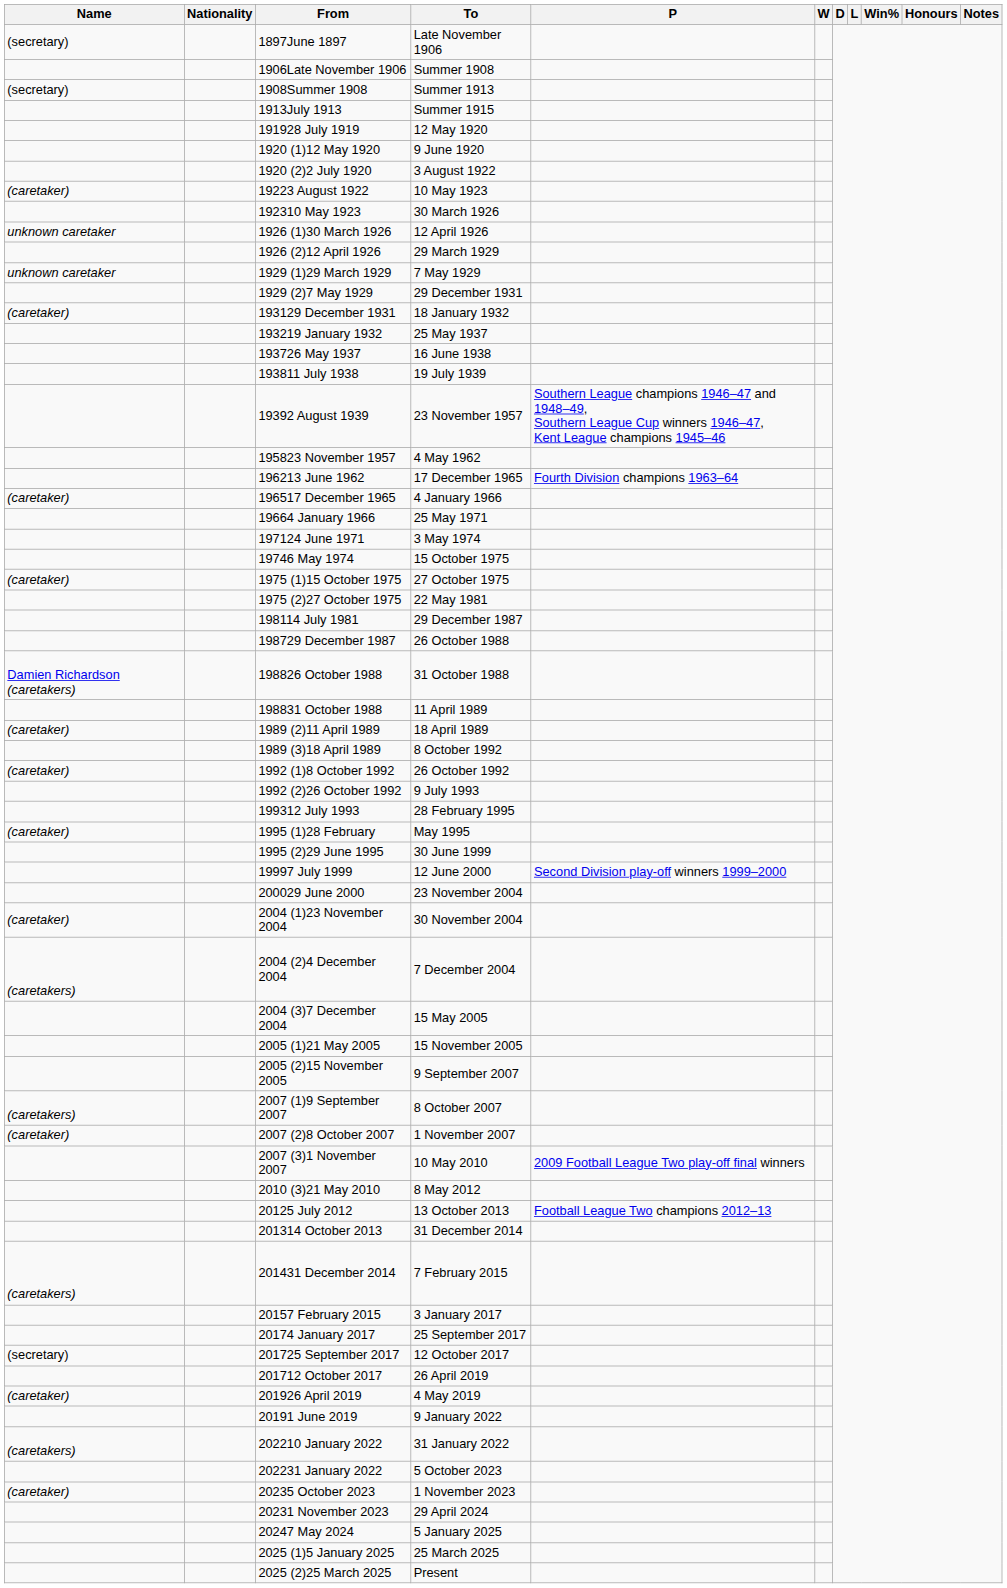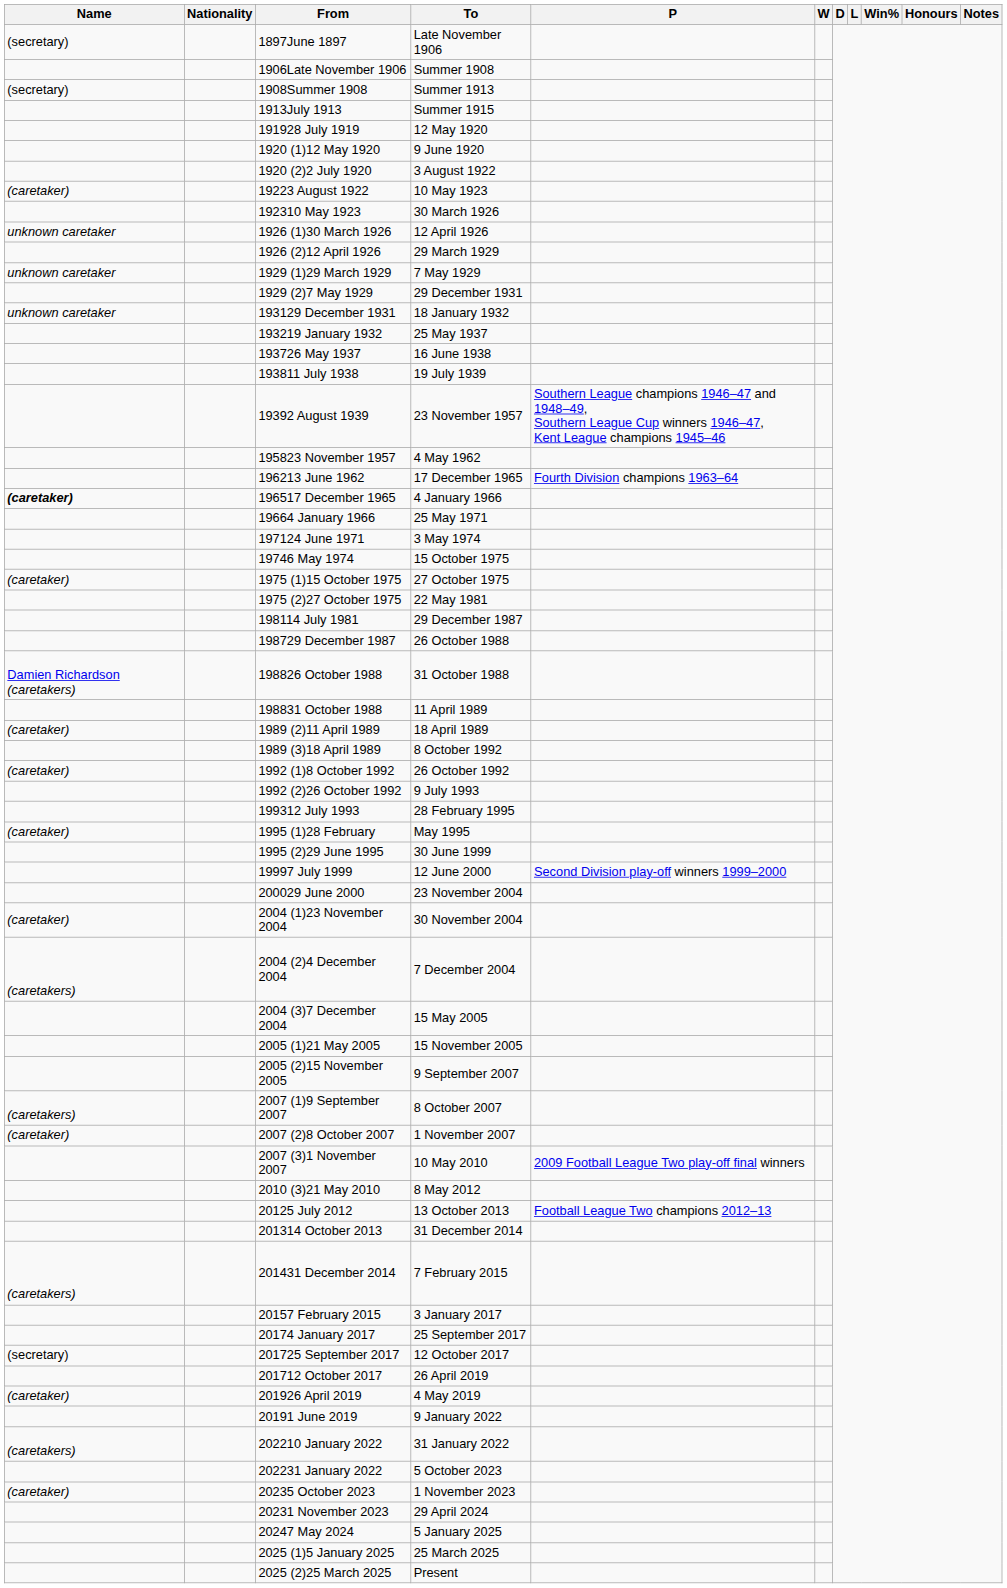 <table class="wikitable sortable" style="text-align: center">
 <tr>
 <th>Name</th>
 <th>Nationality</th>
 <th>From</th>
 <th class="unsortable">To</th>
 <th>P</th>
 <th>W</th>
 <th>D</th>
 <th>L</th>
 <th>Win%</th>
 <th class="unsortable">Honours</th>
 <th class="unsortable">Notes</th>
 </tr>
 <tr>
 <td align=left> (secretary)</td>
 <td align=left></td>
 <td align=left><span>1897</span>June 1897</td>
 <td align=left>Late November 1906<br></td>
 <td></td>
 <td></td>
 </tr>
 <tr>
 <td align=left></td>
 <td align=left></td>
 <td align=left><span>1906</span>Late November 1906</td>
 <td align=left>Summer 1908<br></td>
 <td></td>
 <td></td>
 </tr>
 <tr>
 <td align=left> (secretary)</td>
 <td align=left></td>
 <td align=left><span>1908</span>Summer 1908</td>
 <td align=left>Summer 1913<br></td>
 <td></td>
 <td></td>
 </tr>
 <tr>
 <td align=left></td>
 <td align=left></td>
 <td align=left><span>1913</span>July 1913</td>
 <td align=left>Summer 1915<br></td>
 <td></td>
 <td></td>
 </tr>
 <tr>
 <td align=left></td>
 <td align=left></td>
 <td align=left><span>1919</span>28 July 1919</td>
 <td align=left>12 May 1920<br></td>
 <td></td>
 <td></td>
 </tr>
 <tr>
 <td align=left></td>
 <td align=left></td>
 <td align=left><span>1920 (1)</span>12 May 1920</td>
 <td align=left>9 June 1920<br></td>
 <td></td>
 <td></td>
 </tr>
 <tr>
 <td align=left></td>
 <td align=left></td>
 <td align=left><span>1920 (2)</span>2 July 1920</td>
 <td align=left>3 August 1922<br></td>
 <td></td>
 <td></td>
 </tr>
 <tr>
 <td align=left> <em>(caretaker)</em></td>
 <td align=left></td>
 <td align=left><span>1922</span>3 August 1922</td>
 <td align=left>10 May 1923<br></td>
 <td></td>
 <td></td>
 </tr>
 <tr>
 <td align=left></td>
 <td align=left></td>
 <td align=left><span>1923</span>10 May 1923</td>
 <td align=left>30 March 1926<br></td>
 <td></td>
 <td></td>
 </tr>
 <tr>
 <td align=left><em>unknown caretaker</em></td>
 <td align=left></td>
 <td align=left><span>1926 (1)</span>30 March 1926</td>
 <td align=left>12 April 1926<br></td>
 <td></td>
 <td></td>
 </tr>
 <tr>
 <td align=left></td>
 <td align=left></td>
 <td align=left><span>1926 (2)</span>12 April 1926</td>
 <td align=left>29 March 1929<br></td>
 <td></td>
 <td></td>
 </tr>
 <tr>
 <td align=left><em>unknown caretaker</em></td>
 <td align=left></td>
 <td align=left><span>1929 (1)</span>29 March 1929</td>
 <td align=left>7 May 1929<br></td>
 <td></td>
 <td></td>
 </tr>
 <tr>
 <td align=left></td>
 <td align=left></td>
 <td align=left><span>1929 (2)</span>7 May 1929</td>
 <td align=left>29 December 1931<br></td>
 <td></td>
 <td></td>
 </tr>
 <tr>
-<td align=left> <em>(caretaker)</em></td>
+<td align=left><em>unknown caretaker</em></td>
 <td align=left></td>
 <td align=left><span>1931</span>29 December 1931</td>
 <td align=left>18 January 1932<br></td>
 <td></td>
 <td></td>
 </tr>
 <tr>
 <td align=left></td>
 <td align=left></td>
 <td align=left><span>1932</span>19 January 1932</td>
 <td align=left>25 May 1937<br></td>
 <td></td>
 <td></td>
 </tr>
 <tr>
 <td align=left></td>
 <td align=left></td>
 <td align=left><span>1937</span>26 May 1937</td>
 <td align=left>16 June 1938<br></td>
 <td></td>
 <td></td>
 </tr>
 <tr>
 <td align=left></td>
 <td align=left></td>
 <td align=left><span>1938</span>11 July 1938</td>
 <td align=left>19 July 1939<br></td>
 <td></td>
 <td></td>
 </tr>
 <tr>
 <td align=left></td>
 <td align=left></td>
 <td align=left><span>1939</span>2 August 1939</td>
 <td align=left>23 November 1957<br></td>
 <td align=left><a href='#'>Southern League</a> champions <a href='#'>1946–47</a> and <a href='#'>1948–49</a>,<br><a href='#'>Southern League Cup</a> winners <a href='#'>1946–47</a>,<br><a href='#'>Kent League</a> champions <a href='#'>1945–46</a></td>
 <td></td>
 </tr>
 <tr>
 <td align=left></td>
 <td align=left></td>
 <td align=left><span>1958</span>23 November 1957</td>
 <td align=left>4 May 1962<br></td>
 <td></td>
 <td></td>
 </tr>
 <tr>
 <td align=left></td>
 <td align=left></td>
 <td align=left><span>1962</span>13 June 1962</td>
 <td align=left>17 December 1965<br></td>
 <td align=left><a href='#'>Fourth Division</a> champions <a href='#'>1963–64</a></td>
 <td></td>
 </tr>
 <tr>
-<td align=left> <em>(caretaker)</em></td>
+<td align=left><strong> <em>(caretaker)</em></strong></td>
 <td align=left></td>
 <td align=left><span>1965</span>17 December 1965</td>
 <td align=left>4 January 1966<br></td>
 <td align=left></td>
 <td></td>
 </tr>
 <tr>
 <td align=left></td>
 <td align=left></td>
 <td align=left><span>1966</span>4 January 1966</td>
 <td align=left>25 May 1971<br></td>
 <td></td>
 <td></td>
 </tr>
 <tr>
 <td align=left></td>
 <td align=left></td>
 <td align=left><span>1971</span>24 June 1971</td>
 <td align=left>3 May 1974<br></td>
 <td></td>
 <td></td>
 </tr>
 <tr>
 <td align=left></td>
 <td align=left></td>
 <td align=left><span>1974</span>6 May 1974</td>
 <td align=left>15 October 1975<br></td>
 <td></td>
 <td></td>
 </tr>
 <tr>
 <td align=left> <em>(caretaker)</em></td>
 <td align=left></td>
 <td align=left><span>1975 (1)</span>15 October 1975</td>
 <td align=left>27 October 1975<br></td>
 <td></td>
 <td></td>
 </tr>
 <tr>
 <td align=left></td>
 <td align=left></td>
 <td align=left><span>1975 (2)</span>27 October 1975</td>
 <td align=left>22 May 1981<br></td>
 <td></td>
 <td></td>
 </tr>
 <tr>
 <td align=left></td>
 <td align=left></td>
 <td align=left><span>1981</span>14 July 1981</td>
 <td align=left>29 December 1987<br></td>
 <td></td>
 <td></td>
 </tr>
 <tr>
 <td align=left></td>
 <td align=left></td>
 <td align=left><span>1987</span>29 December 1987</td>
 <td align=left>26 October 1988<br></td>
 <td></td>
 <td></td>
 </tr>
 <tr>
 <td align=left><br><a href='#'>Damien Richardson</a> <em>(caretakers)</em></td>
 <td align=left><br></td>
 <td align=left><span>1988</span>26 October 1988</td>
 <td align=left>31 October 1988<br></td>
 <td></td>
 <td></td>
 </tr>
 <tr>
 <td align=left></td>
 <td align=left></td>
 <td align=left><span>1988</span>31 October 1988</td>
 <td align=left>11 April 1989<br></td>
 <td></td>
 <td></td>
 </tr>
 <tr>
 <td align=left> <em>(caretaker)</em></td>
 <td align=left></td>
 <td align=left><span>1989 (2)</span>11 April 1989</td>
 <td align=left>18 April 1989<br></td>
 <td></td>
 <td></td>
 </tr>
 <tr>
 <td align=left></td>
 <td align=left></td>
 <td align=left><span>1989 (3)</span>18 April 1989</td>
 <td align=left>8 October 1992<br></td>
 <td></td>
 <td></td>
 </tr>
 <tr>
 <td align=left> <em>(caretaker)</em></td>
 <td align=left></td>
 <td align=left><span>1992 (1)</span>8 October 1992</td>
 <td align=left>26 October 1992<br></td>
 <td></td>
 <td></td>
 </tr>
 <tr>
 <td align=left></td>
 <td align=left></td>
 <td align=left><span>1992 (2)</span>26 October 1992</td>
 <td align=left>9 July 1993<br></td>
 <td></td>
 <td></td>
 </tr>
 <tr>
 <td align=left></td>
 <td align=left></td>
 <td align=left><span>1993</span>12 July 1993</td>
 <td align=left>28 February 1995<br></td>
 <td></td>
 <td></td>
 </tr>
 <tr>
 <td align=left> <em>(caretaker)</em></td>
 <td align=left></td>
 <td align=left><span>1995 (1)</span>28 February</td>
 <td align=left>May 1995<br></td>
 <td></td>
 <td></td>
 </tr>
 <tr>
 <td align=left></td>
 <td align=left></td>
 <td align=left><span>1995 (2)</span>29 June 1995</td>
 <td align=left>30 June 1999<br></td>
 <td></td>
 <td></td>
 </tr>
 <tr>
 <td align=left></td>
 <td align=left></td>
 <td align=left><span>1999</span>7 July 1999</td>
 <td align=left>12 June 2000<br></td>
 <td align=left><a href='#'>Second Division play-off</a> winners <a href='#'>1999–2000</a></td>
 <td></td>
 </tr>
 <tr>
 <td align=left></td>
 <td align=left></td>
 <td align=left><span>2000</span>29 June 2000</td>
 <td align=left>23 November 2004<br></td>
 <td></td>
 <td></td>
 </tr>
 <tr>
 <td align=left> <em>(caretaker)</em></td>
 <td align=left></td>
 <td align=left><span>2004 (1)</span>23 November 2004</td>
 <td align=left>30 November 2004<br></td>
 <td></td>
 <td></td>
 </tr>
 <tr>
 <td align=left><br><br><br><em>(caretakers)</em></td>
 <td align=left><br><br></td>
 <td align=left><span>2004 (2)</span>4 December 2004</td>
 <td align=left>7 December 2004<br></td>
 <td></td>
 <td></td>
 </tr>
 <tr>
 <td align=left></td>
 <td align=left></td>
 <td align=left><span>2004 (3)</span>7 December 2004</td>
 <td align=left>15 May 2005<br></td>
 <td></td>
 <td></td>
 </tr>
 <tr>
 <td align=left></td>
 <td align=left></td>
 <td align=left><span>2005 (1)</span>21 May 2005</td>
 <td align=left>15 November 2005<br></td>
 <td></td>
 <td></td>
 </tr>
 <tr>
 <td align=left></td>
 <td align=left></td>
 <td align=left><span>2005 (2)</span>15 November 2005</td>
 <td align=left>9 September 2007<br></td>
 <td></td>
 <td></td>
 </tr>
 <tr>
 <td align=left><br> <em>(caretakers)</em></td>
 <td align=left><br></td>
 <td align=left><span>2007 (1)</span>9 September 2007</td>
 <td align=left>8 October 2007<br></td>
 <td></td>
 <td></td>
 </tr>
 <tr>
 <td align=left> <em>(caretaker)</em></td>
 <td align=left></td>
 <td align=left><span>2007 (2)</span>8 October 2007</td>
 <td align=left>1 November 2007<br></td>
 <td></td>
 <td></td>
 </tr>
 <tr>
 <td align=left></td>
 <td align=left></td>
 <td align=left><span>2007 (3)</span>1 November 2007</td>
 <td align=left>10 May 2010<br></td>
 <td align=left><a href='#'>2009 Football League Two play-off final</a> winners</td>
 <td></td>
 </tr>
 <tr>
 <td align=left></td>
 <td align=left></td>
 <td align=left><span>2010 (3)</span>21 May 2010</td>
 <td align=left>8 May 2012<br></td>
 <td align=left></td>
 <td></td>
 </tr>
 <tr>
 <td align=left></td>
 <td align=left></td>
 <td align=left><span>2012</span>5 July 2012</td>
 <td align=left>13 October 2013<br></td>
 <td align=left><a href='#'>Football League Two</a> champions <a href='#'>2012–13</a></td>
 <td></td>
 </tr>
 <tr>
 <td align=left></td>
 <td align=left></td>
 <td align=left><span>2013</span>14 October 2013</td>
 <td align=left>31 December 2014<br></td>
 <td></td>
 <td></td>
 </tr>
 <tr>
 <td align=left><br><br><br> <em>(caretakers)</em></td>
 <td align=left><br><br><br></td>
 <td align=left><span>2014</span>31 December 2014</td>
 <td align=left>7 February 2015<br></td>
 <td></td>
 <td></td>
 </tr>
 <tr>
 <td align=left></td>
 <td align=left></td>
 <td align=left><span>2015</span>7 February 2015</td>
 <td align=left>3 January 2017<br></td>
 <td></td>
 <td></td>
 </tr>
 <tr>
 <td align=left></td>
 <td align=left></td>
 <td align=left><span>2017</span>4 January 2017</td>
 <td align=left>25 September 2017<br></td>
 <td></td>
 <td></td>
 </tr>
 <tr>
 <td align=left> (secretary)</td>
 <td align=left></td>
 <td align=left><span>2017</span>25 September 2017</td>
 <td align=left>12 October 2017<br></td>
 <td></td>
 <td></td>
 </tr>
 <tr>
 <td align=left></td>
 <td align=left></td>
 <td align=left><span>2017</span>12 October 2017</td>
 <td align=left>26 April 2019<br></td>
 <td></td>
 <td></td>
 </tr>
 <tr>
 <td align=left> <em>(caretaker)</em></td>
 <td align=left></td>
 <td align=left><span>2019</span>26 April 2019</td>
 <td align=left>4 May 2019<br></td>
 <td></td>
 <td></td>
 </tr>
 <tr>
 <td align=left></td>
 <td align=left></td>
 <td align=left><span>2019</span>1 June 2019</td>
 <td align=left>9 January 2022<br></td>
 <td></td>
 <td></td>
 </tr>
 <tr>
 <td align=left><br> <em>(caretakers)</em></td>
 <td align=left></td>
 <td align=left><span>2022</span>10 January 2022</td>
 <td align=left>31 January 2022<br></td>
 <td></td>
 <td></td>
 </tr>
 <tr>
 <td align=left></td>
 <td align=left></td>
 <td align=left><span>2022</span>31 January 2022</td>
 <td align=left>5 October 2023<br></td>
 <td></td>
 <td></td>
 </tr>
 <tr>
 <td align=left> <em>(caretaker)</em></td>
 <td align=left></td>
 <td align=left><span>2023</span>5 October 2023</td>
 <td align=left>1 November 2023<br></td>
 <td></td>
 <td></td>
 </tr>
 <tr>
 <td align=left></td>
 <td align=left></td>
 <td align=left><span>2023</span>1 November 2023</td>
 <td align=left>29 April 2024<br></td>
 <td></td>
 <td></td>
 </tr>
 <tr>
 <td align=left></td>
 <td align=left></td>
 <td align=left><span>2024</span>7 May 2024</td>
 <td align=left>5 January 2025<br></td>
 <td></td>
 <td></td>
 </tr>
 <tr>
 <td align=left></td>
 <td align=left></td>
 <td align=left><span>2025 (1)</span>5 January 2025</td>
 <td align=left>25 March 2025<br></td>
 <td></td>
 <td></td>
 </tr>
 <tr>
 <td align=left></td>
 <td align=left></td>
 <td align=left><span>2025 (2)</span>25 March 2025</td>
 <td align=left>Present<br></td>
 <td></td>
 <td></td>
 </tr>
 </table>
